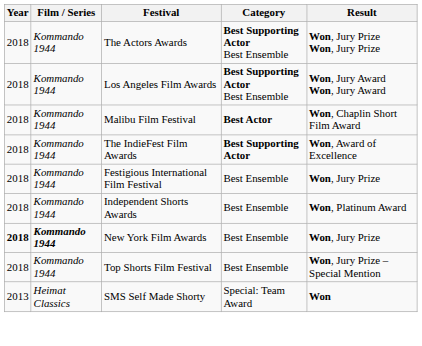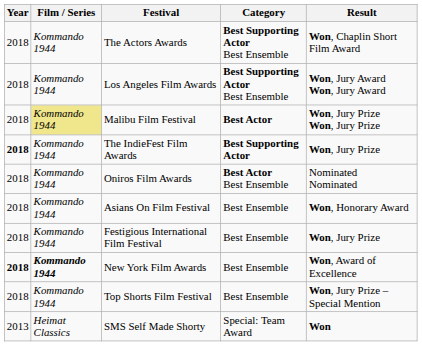 <table class="wikitable">
 <tr>
 <th>Year</th>
 <th>Film / Series</th>
 <th>Festival</th>
 <th>Category</th>
 <th>Result</th>
 </tr>
 <tr>
 <td>2018</td>
 <td><em>Kommando 1944</em></td>
 <td>The Actors Awards</td>
 <td><strong>Best Supporting Actor</strong><br>Best Ensemble</td>
-<td><strong>Won</strong>, Jury Prize<br><strong>Won</strong>, Jury Prize</td>
+<td><strong>Won</strong>, Chaplin Short Film Award</td>
 </tr>
 <tr>
 <td>2018</td>
 <td><em>Kommando 1944</em></td>
 <td>Los Angeles Film Awards</td>
 <td><strong>Best Supporting Actor</strong><br>Best Ensemble</td>
 <td><strong>Won</strong>, Jury Award<br><strong>Won</strong>, Jury Award</td>
 </tr>
 <tr>
 <td>2018</td>
-<td><em>Kommando 1944</em></td>
+<td style="background: khaki;"><em>Kommando 1944</em></td>
 <td>Malibu Film Festival</td>
 <td><strong>Best Actor</strong></td>
-<td><strong>Won</strong>, Chaplin Short Film Award</td>
+<td><strong>Won</strong>, Jury Prize<br><strong>Won</strong>, Jury Prize</td>
+</tr>
+<tr>
+<td><strong>2018</strong></td>
+<td><em>Kommando 1944</em></td>
+<td>The IndieFest Film Awards</td>
+<td><strong>Best Supporting Actor</strong></td>
+<td><strong>Won</strong>, Jury Prize</td>
 </tr>
 <tr>
 <td>2018</td>
 <td><em>Kommando 1944</em></td>
-<td>The IndieFest Film Awards</td>
-<td><strong>Best Supporting Actor</strong></td>
-<td><strong>Won</strong>, Award of Excellence</td>
+<td>Oniros Film Awards</td>
+<td><strong>Best Actor</strong><br>Best Ensemble</td>
+<td>Nominated<br>Nominated</td>
+</tr>
+<tr>
+<td>2018</td>
+<td><em>Kommando 1944</em></td>
+<td>Asians On Film Festival</td>
+<td>Best Ensemble</td>
+<td><strong>Won</strong>, Honorary Award</td>
 </tr>
 <tr>
 <td>2018</td>
 <td><em>Kommando 1944</em></td>
 <td>Festigious International Film Festival</td>
 <td>Best Ensemble</td>
 <td><strong>Won</strong>, Jury Prize</td>
 </tr>
 <tr>
-<td>2018</td>
-<td><em>Kommando 1944</em></td>
-<td>Independent Shorts Awards</td>
-<td>Best Ensemble</td>
-<td><strong>Won</strong>, Platinum Award</td>
-</tr>
-<tr>
 <td><strong>2018</strong></td>
 <td><strong><em>Kommando 1944</em></strong></td>
 <td>New York Film Awards</td>
 <td>Best Ensemble</td>
-<td><strong>Won</strong>, Jury Prize</td>
+<td><strong>Won</strong>, Award of Excellence</td>
 </tr>
 <tr>
 <td>2018</td>
 <td><em>Kommando 1944</em></td>
 <td>Top Shorts Film Festival</td>
 <td>Best Ensemble</td>
 <td><strong>Won</strong>, Jury Prize – Special Mention</td>
 </tr>
 <tr>
 <td>2013</td>
 <td><em>Heimat Classics</em></td>
 <td>SMS Self Made Shorty</td>
 <td>Special: Team Award</td>
 <td><strong>Won</strong></td>
 </tr>
 </table>
